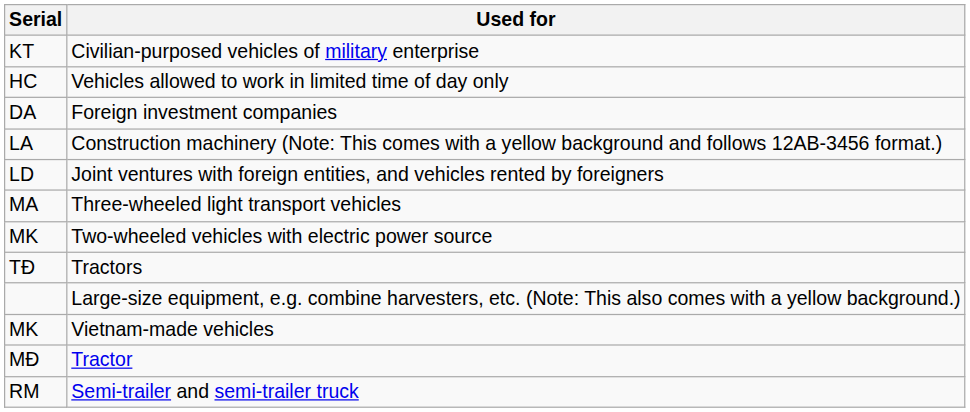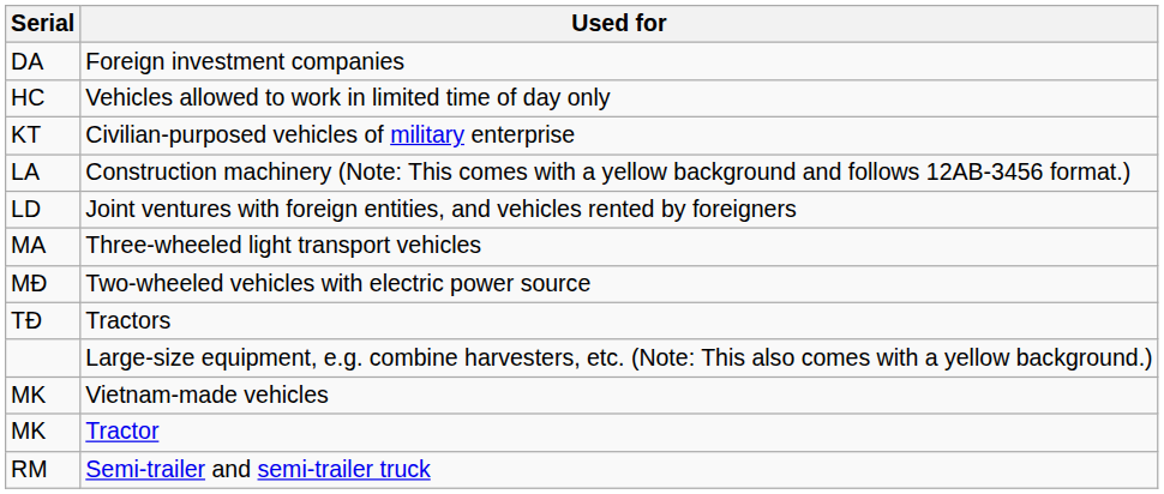 <table class="wikitable">
 <tr>
 <th>Serial</th>
 <th>Used for</th>
 </tr>
 <tr>
-<td>KT</td>
-<td>Civilian-purposed vehicles of <a href='#'>military</a> enterprise</td>
+<td>DA</td>
+<td>Foreign investment companies</td>
 </tr>
 <tr>
 <td>HC</td>
 <td>Vehicles allowed to work in limited time of day only</td>
 </tr>
 <tr>
-<td>DA</td>
-<td>Foreign investment companies</td>
+<td>KT</td>
+<td>Civilian-purposed vehicles of <a href='#'>military</a> enterprise</td>
 </tr>
 <tr>
 <td>LA</td>
 <td>Construction machinery (Note: This comes with a yellow background and follows 12AB-3456 format.)</td>
 </tr>
 <tr>
 <td>LD</td>
 <td>Joint ventures with foreign entities, and vehicles rented by foreigners</td>
 </tr>
 <tr>
 <td>MA</td>
 <td>Three-wheeled light transport vehicles</td>
 </tr>
 <tr>
-<td>MK</td>
+<td>MĐ</td>
 <td>Two-wheeled vehicles with electric power source</td>
 </tr>
 <tr>
 <td>TĐ</td>
 <td>Tractors</td>
 </tr>
 <tr>
 <td></td>
 <td>Large-size equipment, e.g. combine harvesters, etc. (Note: This also comes with a yellow background.)</td>
 </tr>
 <tr>
 <td>MK</td>
 <td>Vietnam-made vehicles</td>
 </tr>
 <tr>
-<td>MĐ</td>
+<td>MK</td>
 <td><a href='#'>Tractor</a></td>
 </tr>
 <tr>
 <td>RM</td>
 <td><a href='#'>Semi-trailer</a>  and <a href='#'>semi-trailer truck</a></td>
 </tr>
 </table>
